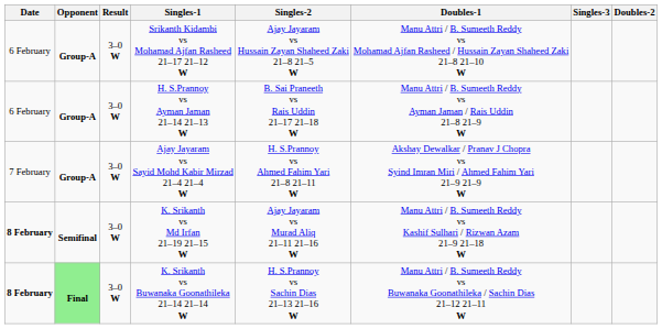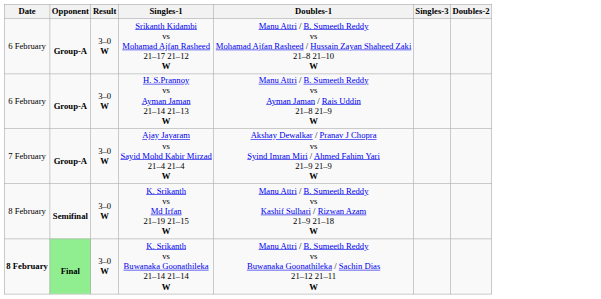 <table -align=center class="wikitable" border="1" style="font-size:90%;" style="text-align:center;">
 <tr>
 <th>Date</th>
 <th>Opponent</th>
 <th>Result</th>
 <th>Singles-1</th>
-<th>Singles-2</th>
 <th>Doubles-1</th>
 <th>Singles-3</th>
 <th>Doubles-2</th>
 </tr>
 <tr align=center>
 <td>6 February</td>
 <td><br><strong>Group-A</strong></td>
 <td>3–0 <br> <strong>W</strong></td>
 <td><a href='#'>Srikanth Kidambi</a><br>vs<br><a href='#'>Mohamad Ajfan Rasheed</a><br> 21–17 21–12<br><strong>W</strong></td>
-<td><a href='#'>Ajay Jayaram</a><br>vs<br><a href='#'>Hussain Zayan Shaheed Zaki</a><br>21–8 21–5<br><strong>W</strong></td>
 <td><a href='#'>Manu Attri</a> / <a href='#'>B. Sumeeth Reddy</a><br>vs<br><a href='#'>Mohamad Ajfan Rasheed</a> / <a href='#'>Hussain Zayan Shaheed Zaki</a><br>21–8 21–10<br><strong>W</strong></td>
 <td></td>
 <td></td>
 </tr>
 <tr align=center>
 <td>6 February</td>
 <td><br><strong>Group-A</strong></td>
 <td>3–0 <br> <strong>W</strong></td>
 <td><a href='#'>H. S.Prannoy</a><br>vs<br><a href='#'>Ayman Jaman</a><br> 21–14 21–13<br><strong>W</strong></td>
-<td><a href='#'>B. Sai Praneeth</a><br>vs<br><a href='#'>Rais Uddin</a><br>21–17 21–18<br><strong>W</strong></td>
 <td><a href='#'>Manu Attri</a> / <a href='#'>B. Sumeeth Reddy</a><br>vs<br><a href='#'>Ayman Jaman</a> / <a href='#'>Rais Uddin</a><br>21–8 21–9<br><strong>W</strong></td>
 <td></td>
 <td></td>
 </tr>
 <tr align=center>
 <td>7 February</td>
 <td><br><strong>Group-A</strong></td>
 <td>3–0<br><strong>W</strong></td>
 <td><a href='#'>Ajay Jayaram</a><br>vs<br><a href='#'>Sayid Mohd Kabir Mirzad</a><br>21–4 21–4<br><strong>W</strong></td>
-<td><a href='#'>H. S.Prannoy</a><br>vs<br><a href='#'>Ahmed Fahim Yari</a><br>21–8 21–11<br><strong>W</strong></td>
 <td><a href='#'>Akshay Dewalkar</a> / <a href='#'>Pranav J Chopra</a><br>vs<br><a href='#'>Syind Imran Miri</a> / <a href='#'>Ahmed Fahim Yari</a><br>21–9 21–9<br><strong>W</strong></td>
 <td></td>
 <td></td>
 </tr>
 <tr align=center>
-<td><strong>8 February</strong></td>
+<td>8 February</td>
 <td><br><strong>Semifinal</strong></td>
 <td>3–0<br><strong>W</strong></td>
 <td><a href='#'>K. Srikanth</a><br>vs<br><a href='#'>Md Irfan</a><br>21–19 21–15<br><strong>W</strong></td>
-<td><a href='#'>Ajay Jayaram</a><br>vs<br><a href='#'>Murad Aliq</a><br>21–11 21–16<br><strong>W</strong></td>
 <td><a href='#'>Manu Attri</a> / <a href='#'>B. Sumeeth Reddy</a><br>vs<br><a href='#'>Kashif Sulhari</a> / <a href='#'>Rizwan Azam</a><br>21–9 21–18<br><strong>W</strong></td>
 <td></td>
 <td></td>
 </tr>
 <tr align=center>
 <td><strong>8 February</strong></td>
 <td style="background: lightgreen;"><br><strong>Final</strong><br></td>
 <td>3–0<br><strong>W</strong></td>
 <td><a href='#'>K. Srikanth</a><br>vs<br><a href='#'>Buwanaka Goonathileka</a><br>21–14 21–14<br><strong>W</strong></td>
-<td><a href='#'>H. S.Prannoy</a><br>vs<br><a href='#'>Sachin Dias</a><br>21–13 21–16<br><strong>W</strong></td>
 <td><a href='#'>Manu Attri</a> / <a href='#'>B. Sumeeth Reddy</a><br>vs<br><a href='#'>Buwanaka Goonathileka</a> / <a href='#'>Sachin Dias</a><br>21–12 21–11<br><strong>W</strong></td>
 <td></td>
 <td></td>
 </tr>
 </table>
